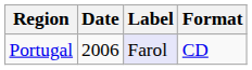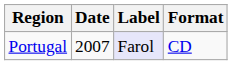 <table class="wikitable">
 <tr>
 <th>Region</th>
 <th>Date</th>
 <th>Label</th>
 <th>Format</th>
 </tr>
 <tr>
 <td><a href='#'>Portugal</a><br></td>
-<td>2006</td>
+<td>2007</td>
 <td style="background: lavender;">Farol</td>
 <td><a href='#'>CD</a></td>
 </tr>
 </table>
